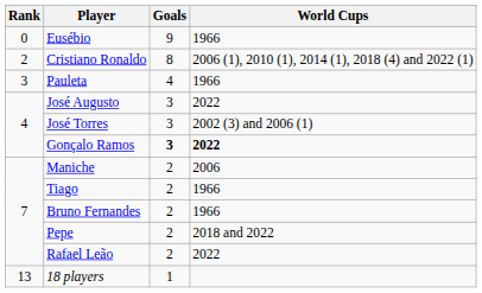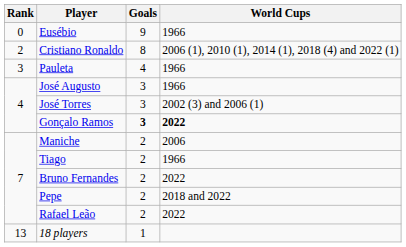 <table class="wikitable" style="text-align: left;">
 <tr>
 <th>Rank</th>
 <th>Player</th>
 <th>Goals</th>
 <th>World Cups</th>
 </tr>
 <tr>
 <td align=center>0</td>
 <td><a href='#'>Eusébio</a></td>
 <td align=center>9</td>
 <td>1966</td>
 </tr>
 <tr>
 <td align=center>2</td>
 <td><a href='#'>Cristiano Ronaldo</a></td>
 <td align=center>8</td>
 <td>2006 (1), 2010 (1), 2014 (1), 2018 (4) and 2022 (1)</td>
 </tr>
 <tr>
 <td align=center>3</td>
 <td><a href='#'>Pauleta</a></td>
 <td align=center>4</td>
 <td>1966</td>
 </tr>
 <tr>
 <td rowspan="3" align="center">4</td>
 <td><a href='#'>José Augusto</a></td>
 <td align=center>3</td>
-<td>2022</td>
+<td>1966</td>
 </tr>
 <tr>
 <td><a href='#'>José Torres</a></td>
 <td align=center>3</td>
 <td>2002 (3) and 2006 (1)</td>
 </tr>
 <tr>
 <td><a href='#'>Gonçalo Ramos</a></td>
 <td align=center><strong>3</strong></td>
 <td><strong>2022</strong></td>
 </tr>
 <tr>
 <td rowspan="5" align="center">7</td>
 <td><a href='#'>Maniche</a></td>
 <td align="center">2</td>
 <td>2006</td>
 </tr>
 <tr>
 <td><a href='#'>Tiago</a></td>
 <td align=center>2</td>
 <td>1966</td>
 </tr>
 <tr>
 <td><a href='#'>Bruno Fernandes</a></td>
 <td align=center>2</td>
-<td>1966</td>
+<td>2022</td>
 </tr>
 <tr>
 <td><a href='#'>Pepe</a></td>
 <td align=center>2</td>
 <td>2018 and 2022</td>
 </tr>
 <tr>
 <td><a href='#'>Rafael Leão</a></td>
 <td align=center>2</td>
 <td>2022</td>
 </tr>
 <tr>
 <td align=center>13</td>
 <td><em>18 players</em></td>
 <td align=center>1</td>
 <td></td>
 </tr>
 </table>
